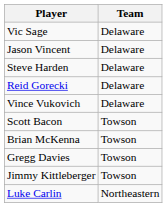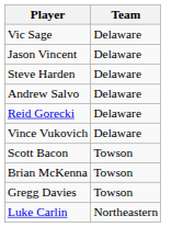 <table class=wikitable>
 <tr>
 <th>Player</th>
 <th>Team</th>
 </tr>
 <tr>
 <td>Vic Sage</td>
 <td>Delaware</td>
 </tr>
 <tr>
 <td>Jason Vincent</td>
 <td>Delaware</td>
 </tr>
 <tr>
 <td>Steve Harden</td>
+<td>Delaware</td>
+</tr>
+<tr>
+<td>Andrew Salvo</td>
 <td>Delaware</td>
 </tr>
 <tr>
 <td><a href='#'>Reid Gorecki</a></td>
 <td>Delaware</td>
 </tr>
 <tr>
 <td>Vince Vukovich</td>
 <td>Delaware</td>
 </tr>
 <tr>
 <td>Scott Bacon</td>
 <td>Towson</td>
 </tr>
 <tr>
 <td>Brian McKenna</td>
 <td>Towson</td>
 </tr>
 <tr>
 <td>Gregg Davies</td>
 <td>Towson</td>
 </tr>
 <tr>
-<td>Jimmy Kittleberger</td>
-<td>Towson</td>
-</tr>
-<tr>
 <td><a href='#'>Luke Carlin</a></td>
 <td>Northeastern</td>
 </tr>
 </table>
